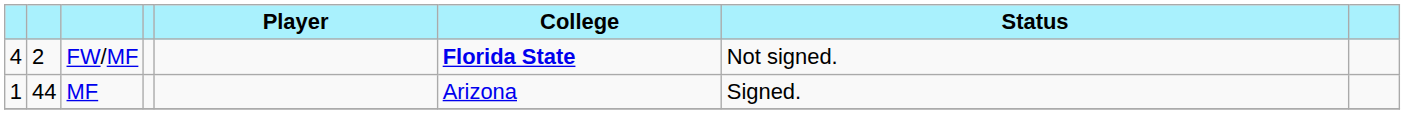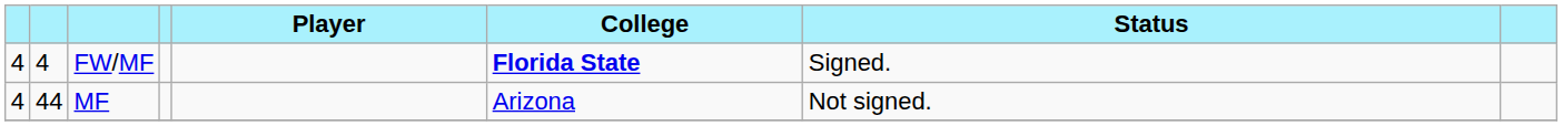 <table class="wikitable sortable">
 <tr>
 <th style="background:#A9F1FD; color:#000;" scope="col"></th>
 <th style="background:#A9F1FD; color:#000;" scope="col"></th>
 <th style="background:#A9F1FD; color:#000;" scope="col"></th>
 <th style="background:#A9F1FD; color:#000;" scope="col"></th>
 <th style="background:#A9F1FD; color:#000; width:200px;" scope="col">Player</th>
 <th style="background:#A9F1FD; color:#000; width:200px;" scope="col">College</th>
 <th style="background:#A9F1FD; color:#000; width:450px;" scope="col">Status</th>
 <th style="background:#A9F1FD; color:#000; width:30px;" scope="col"></th>
 </tr>
 <tr>
 <td>4</td>
-<td>2</td>
+<td>4</td>
 <td><a href='#'>FW</a>/<a href='#'>MF</a></td>
 <td></td>
 <td></td>
 <td><strong><a href='#'>Florida State</a></strong></td>
-<td>Not signed.</td>
+<td>Signed.</td>
 <td></td>
 </tr>
 <tr>
-<td>1</td>
+<td>4</td>
 <td>44</td>
 <td><a href='#'>MF</a></td>
 <td></td>
 <td></td>
 <td><a href='#'>Arizona</a></td>
-<td>Signed.</td>
+<td>Not signed.</td>
 <td></td>
 </tr>
 <tr>
 </tr>
 </table>
